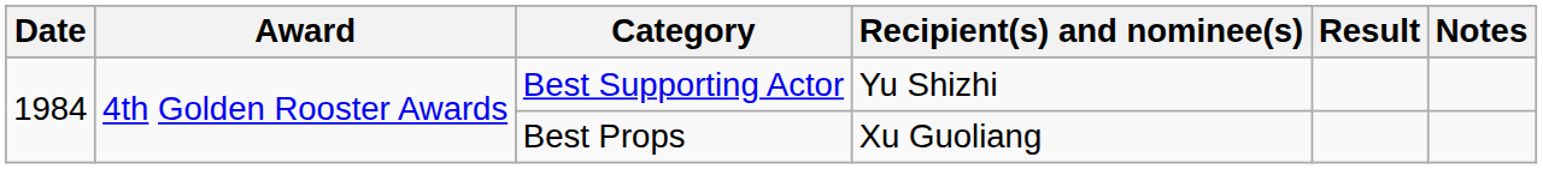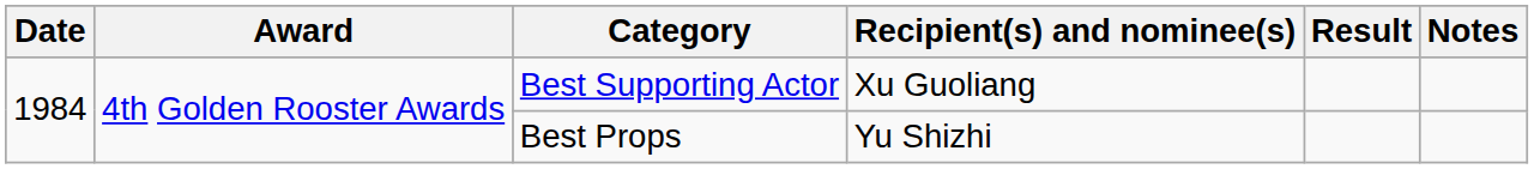 <table class="wikitable">
 <tr>
 <th>Date</th>
 <th>Award</th>
 <th>Category</th>
 <th>Recipient(s) and nominee(s)</th>
 <th>Result</th>
 <th>Notes</th>
 </tr>
 <tr>
 <td rowspan=2>1984</td>
 <td rowspan=2><a href='#'>4th</a> <a href='#'>Golden Rooster Awards</a></td>
 <td><a href='#'>Best Supporting Actor</a></td>
-<td>Yu Shizhi</td>
+<td>Xu Guoliang</td>
 <td></td>
 <td></td>
 </tr>
 <tr>
 <td>Best Props</td>
-<td>Xu Guoliang</td>
+<td>Yu Shizhi</td>
 <td></td>
 <td></td>
 </tr>
 </table>
